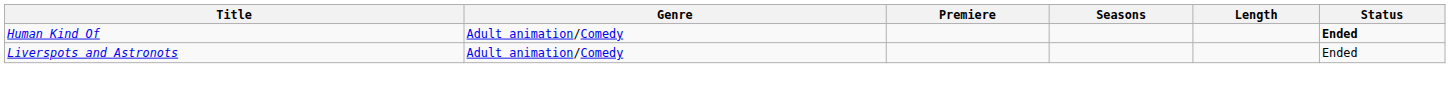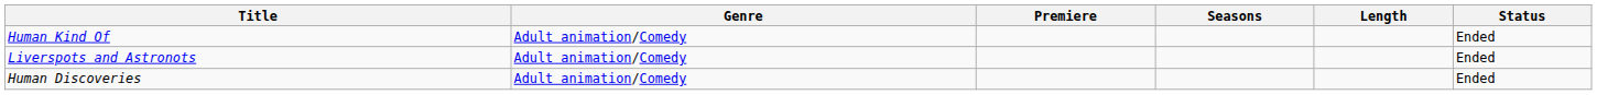 <table class="wikitable sortable" style="width:100%">
 <tr>
 <th>Title</th>
 <th>Genre</th>
 <th>Premiere</th>
 <th>Seasons</th>
 <th>Length</th>
 <th>Status</th>
 </tr>
 <tr>
 <td><em><a href='#'>Human Kind Of</a></em></td>
 <td><a href='#'>Adult animation</a>/<a href='#'>Comedy</a></td>
 <td></td>
 <td></td>
 <td></td>
-<td><strong>Ended</strong></td>
+<td>Ended</td>
 </tr>
 <tr>
 <td><em><a href='#'>Liverspots and Astronots</a></em></td>
 <td><a href='#'>Adult animation</a>/<a href='#'>Comedy</a></td>
 <td></td>
 <td></td>
 <td></td>
 <td>Ended</td>
 </tr>
+<tr>
+<td><em>Human Discoveries</em></td>
+<td><a href='#'>Adult animation</a>/<a href='#'>Comedy</a></td>
+<td></td>
+<td></td>
+<td></td>
+<td>Ended<br></td>
+</tr>
 </table>
